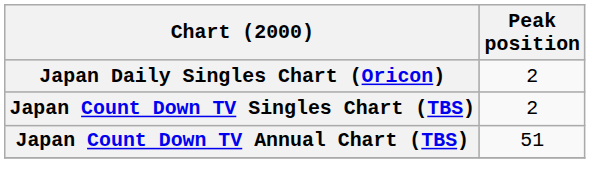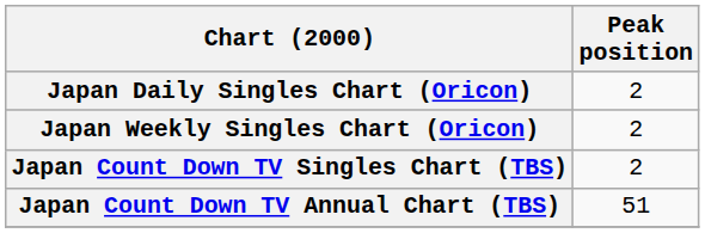 <table class="wikitable sortable plainrowheaders">
 <tr>
 <th>Chart (2000)</th>
 <th>Peak<br>position</th>
 </tr>
 <tr>
 <th scope="row">Japan Daily Singles Chart (<a href='#'>Oricon</a>)</th>
+<td align="center">2</td>
+</tr>
+<tr>
+<th scope="row">Japan Weekly Singles Chart (<a href='#'>Oricon</a>)</th>
 <td align="center">2</td>
 </tr>
 <tr>
 <th scope="row">Japan <a href='#'>Count Down TV</a> Singles Chart (<a href='#'>TBS</a>)</th>
 <td align="center">2</td>
 </tr>
 <tr>
 <th scope="row">Japan <a href='#'>Count Down TV</a> Annual Chart (<a href='#'>TBS</a>)</th>
 <td align="center">51</td>
 </tr>
 <tr>
 </tr>
 </table>
